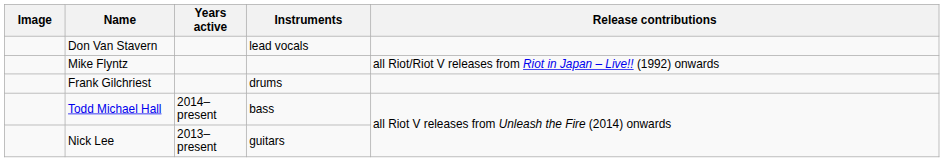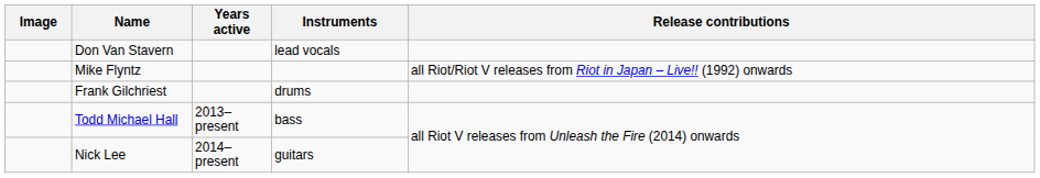 <table class="wikitable" border="1" width=100%>
 <tr>
 <th width="75">Image</th>
 <th width="140">Name</th>
 <th width="90">Years active</th>
 <th width="160">Instruments</th>
 <th>Release contributions</th>
 </tr>
 <tr>
 <td></td>
 <td>Don Van Stavern</td>
 <td></td>
 <td>lead vocals</td>
 <td></td>
 </tr>
 <tr>
 <td></td>
 <td>Mike Flyntz</td>
 <td></td>
 <td></td>
 <td>all Riot/Riot V releases from <em><a href='#'>Riot in Japan – Live!!</a></em> (1992) onwards</td>
 </tr>
 <tr>
 <td></td>
 <td>Frank Gilchriest</td>
 <td></td>
 <td>drums</td>
 <td></td>
 </tr>
 <tr>
 <td></td>
 <td><a href='#'>Todd Michael Hall</a></td>
-<td>2014–present</td>
+<td>2013–present</td>
 <td>bass</td>
 <td rowspan="2">all Riot V releases from <em>Unleash the Fire</em> (2014) onwards</td>
 </tr>
 <tr>
 <td></td>
 <td>Nick Lee</td>
-<td>2013–present</td>
+<td>2014–present</td>
 <td>guitars</td>
 </tr>
 </table>
